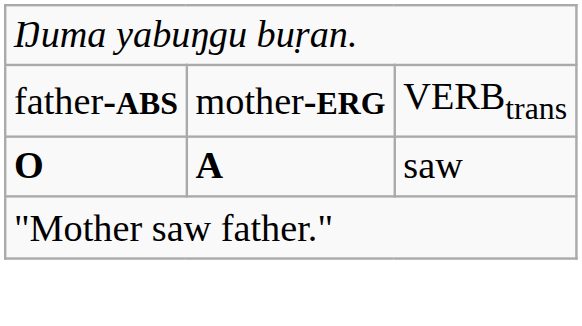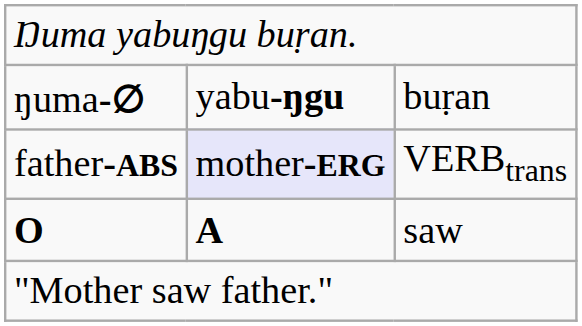 <table class="wikitable">
 <tr>
 <td colspan="3"><em>Ŋuma yabuŋgu buṛan.</em></td>
 </tr>
 <tr>
+<td>ŋuma<span><strong>-∅</strong></span></td>
+<td>yabu<span><strong>-ŋgu</strong></span></td>
+<td>buṛan</td>
+</tr>
+<tr>
 <td>father<span><strong>-<small>ABS</small></strong></span></td>
-<td>mother<span><strong>-<small>ERG</small></strong></span></td>
+<td style="background: lavender;">mother<span><strong>-<small>ERG</small></strong></span></td>
 <td>VERB<sub>trans</sub></td>
 </tr>
 <tr>
 <td><span><strong>O</strong></span></td>
 <td><span><strong>A</strong></span></td>
 <td>saw</td>
 </tr>
 <tr>
 <td colspan="3">"Mother saw father."</td>
 </tr>
 </table>
